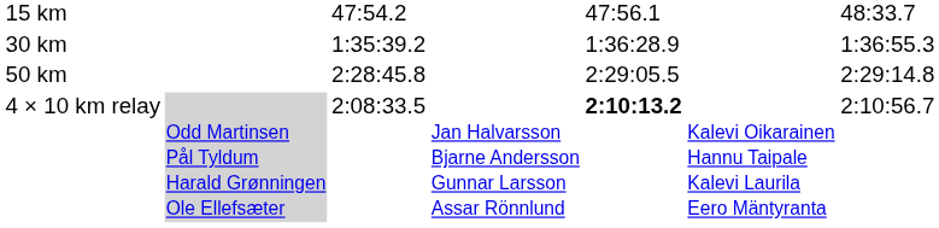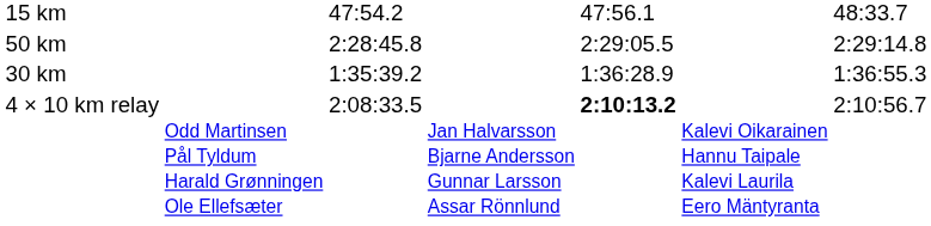 <table>
 <tr valign="top">
 <td>15 km<br></td>
 <td></td>
 <td>47:54.2</td>
 <td></td>
 <td>47:56.1</td>
 <td></td>
 <td>48:33.7</td>
 </tr>
 <tr valign="top">
+<td>50 km<br></td>
+<td></td>
+<td>2:28:45.8</td>
+<td></td>
+<td>2:29:05.5</td>
+<td></td>
+<td>2:29:14.8</td>
+</tr>
+<tr valign="top">
 <td>30 km<br></td>
 <td></td>
 <td>1:35:39.2</td>
 <td></td>
 <td>1:36:28.9</td>
 <td></td>
 <td>1:36:55.3</td>
 </tr>
 <tr valign="top">
-<td>50 km<br></td>
-<td></td>
-<td>2:28:45.8</td>
-<td></td>
-<td>2:29:05.5</td>
-<td></td>
-<td>2:29:14.8</td>
-</tr>
-<tr valign="top">
 <td>4 × 10 km relay<br></td>
-<td style="background: lightgrey;"><br><small><a href='#'>Odd Martinsen</a><br><a href='#'>Pål Tyldum</a><br><a href='#'>Harald Grønningen</a><br><a href='#'>Ole Ellefsæter</a></small></td>
+<td><br><small><a href='#'>Odd Martinsen</a><br><a href='#'>Pål Tyldum</a><br><a href='#'>Harald Grønningen</a><br><a href='#'>Ole Ellefsæter</a></small></td>
 <td>2:08:33.5</td>
 <td><br><small><a href='#'>Jan Halvarsson</a><br><a href='#'>Bjarne Andersson</a><br><a href='#'>Gunnar Larsson</a><br><a href='#'>Assar Rönnlund</a></small></td>
 <td><strong>2:10:13.2</strong></td>
 <td><br><small><a href='#'>Kalevi Oikarainen</a><br><a href='#'>Hannu Taipale</a><br><a href='#'>Kalevi Laurila</a><br><a href='#'>Eero Mäntyranta</a></small></td>
 <td>2:10:56.7</td>
 </tr>
 </table>
